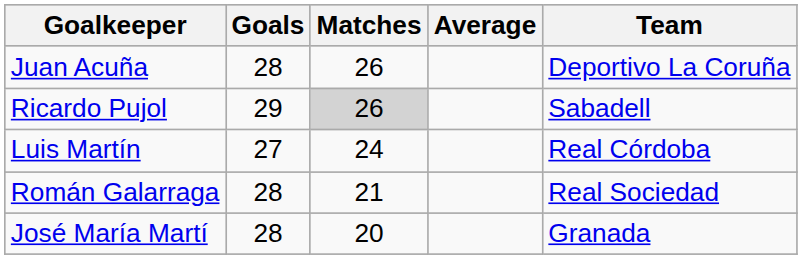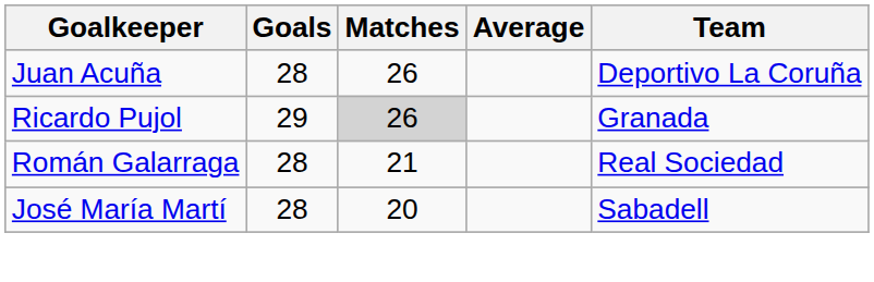 <table class="wikitable sortable">
 <tr>
 <th>Goalkeeper</th>
 <th>Goals</th>
 <th>Matches</th>
 <th>Average</th>
 <th>Team</th>
 </tr>
 <tr>
 <td> <a href='#'>Juan Acuña</a></td>
 <td style="text-align:center;">28</td>
 <td style="text-align:center;">26</td>
 <td style="text-align:center;"></td>
 <td><a href='#'>Deportivo La Coruña</a></td>
 </tr>
 <tr>
 <td> <a href='#'>Ricardo Pujol</a></td>
 <td style="text-align:center;">29</td>
 <td style="background: lightgrey; text-align:center;">26</td>
 <td style="text-align:center;"></td>
-<td><a href='#'>Sabadell</a></td>
-</tr>
-<tr>
-<td> <a href='#'>Luis Martín</a></td>
-<td style="text-align:center;">27</td>
-<td style="text-align:center;">24</td>
-<td style="text-align:center;"></td>
-<td><a href='#'>Real Córdoba</a></td>
+<td><a href='#'>Granada</a></td>
 </tr>
 <tr>
 <td> <a href='#'>Román Galarraga</a></td>
 <td style="text-align:center;">28</td>
 <td style="text-align:center;">21</td>
 <td style="text-align:center;"></td>
 <td><a href='#'>Real Sociedad</a></td>
 </tr>
 <tr>
 <td> <a href='#'>José María Martí</a></td>
 <td style="text-align:center;">28</td>
 <td style="text-align:center;">20</td>
 <td style="text-align:center;"></td>
-<td><a href='#'>Granada</a></td>
+<td><a href='#'>Sabadell</a></td>
 </tr>
 </table>
